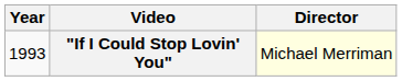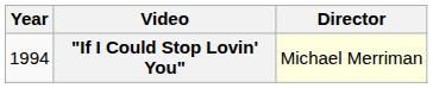 <table class="wikitable plainrowheaders">
 <tr>
 <th>Year</th>
 <th style="width:12em;">Video</th>
 <th>Director</th>
 </tr>
 <tr>
-<td>1993</td>
+<td>1994</td>
 <th scope="row">"If I Could Stop Lovin' You"</th>
 <td style="background: lightyellow;">Michael Merriman</td>
 </tr>
 </table>
